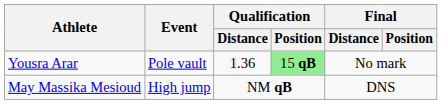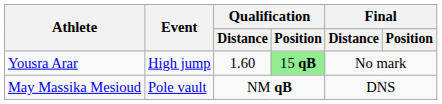 <table class=wikitable style="font-size:90%">
 <tr>
 <th rowspan=2>Athlete</th>
 <th rowspan=2>Event</th>
 <th colspan=2>Qualification</th>
 <th colspan=2>Final</th>
 </tr>
 <tr style="font-size:95%">
 <th>Distance</th>
 <th>Position</th>
 <th>Distance</th>
 <th>Position</th>
 </tr>
 <tr align=center>
 <td align=left><a href='#'>Yousra Arar</a></td>
-<td align=left><a href='#'>Pole vault</a></td>
-<td>1.36</td>
+<td align=left><a href='#'>High jump</a></td>
+<td>1.60</td>
 <td style="background: lightgreen;">15 <strong>qB</strong></td>
 <td colspan=2>No mark</td>
 </tr>
 <tr align=center>
 <td align=left><a href='#'>May Massika Mesioud</a></td>
-<td align=left><a href='#'>High jump</a></td>
+<td align=left><a href='#'>Pole vault</a></td>
 <td colspan=2>NM <strong>qB</strong></td>
 <td colspan=2>DNS</td>
 </tr>
 </table>
